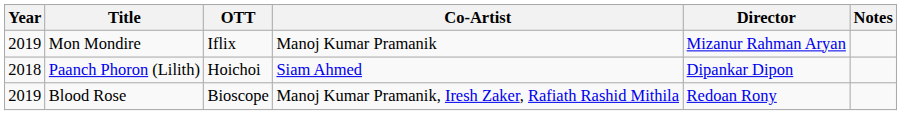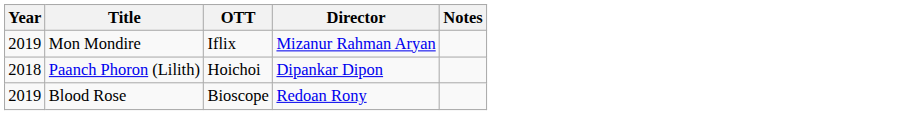 <table class="wikitable">
 <tr>
 <th>Year</th>
 <th>Title</th>
 <th>OTT</th>
-<th>Co-Artist</th>
 <th>Director</th>
 <th>Notes</th>
 </tr>
 <tr>
 <td>2019</td>
 <td>Mon Mondire</td>
 <td>Iflix</td>
-<td>Manoj Kumar Pramanik</td>
 <td><a href='#'>Mizanur Rahman Aryan</a></td>
 <td></td>
 </tr>
 <tr>
 <td>2018</td>
 <td><a href='#'>Paanch Phoron</a> (Lilith)</td>
 <td>Hoichoi</td>
-<td><a href='#'>Siam Ahmed</a></td>
 <td><a href='#'>Dipankar Dipon</a></td>
 <td></td>
 </tr>
 <tr>
 <td>2019</td>
 <td>Blood Rose</td>
 <td>Bioscope</td>
-<td>Manoj Kumar Pramanik, <a href='#'>Iresh Zaker</a>, <a href='#'>Rafiath Rashid Mithila</a></td>
 <td><a href='#'>Redoan Rony</a></td>
 <td></td>
 </tr>
 </table>
